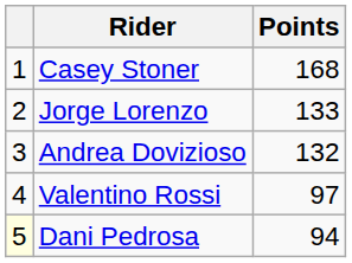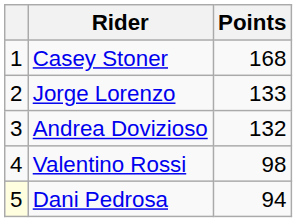 <table class="wikitable" style="font-size: 95%;">
 <tr>
 <th></th>
 <th>Rider</th>
 <th>Points</th>
 </tr>
 <tr>
 <td align=center>1</td>
 <td> <a href='#'>Casey Stoner</a></td>
 <td align=right>168</td>
 </tr>
 <tr>
 <td align=center>2</td>
 <td> <a href='#'>Jorge Lorenzo</a></td>
 <td align=right>133</td>
 </tr>
 <tr>
 <td align=center>3</td>
 <td> <a href='#'>Andrea Dovizioso</a></td>
 <td align=right>132</td>
 </tr>
 <tr>
 <td align=center>4</td>
 <td> <a href='#'>Valentino Rossi</a></td>
-<td align=right>97</td>
+<td align=right>98</td>
 </tr>
 <tr>
 <td align=center style="background: lightyellow;">5</td>
 <td> <a href='#'>Dani Pedrosa</a></td>
 <td align=right>94</td>
 </tr>
 </table>
